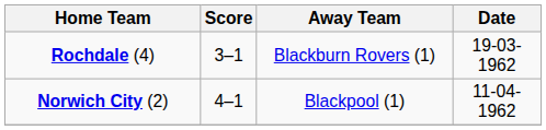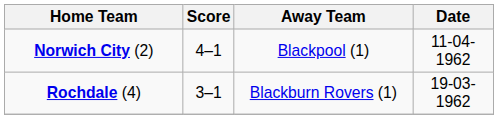 <table class="wikitable" style="text-align:center;">
 <tr>
 <th width=175>Home Team</th>
 <th width=20>Score</th>
 <th width=175>Away Team</th>
 <th width= 75>Date</th>
 </tr>
 <tr>
+<td><a href='#'><strong>Norwich City</strong></a> (2)</td>
+<td>4–1</td>
+<td><a href='#'>Blackpool</a> (1)</td>
+<td>11-04-1962</td>
+</tr>
+<tr>
 <td><a href='#'><strong>Rochdale</strong></a> (4)</td>
 <td>3–1</td>
 <td><a href='#'>Blackburn Rovers</a> (1)</td>
 <td>19-03-1962</td>
 </tr>
 <tr>
-<td><a href='#'><strong>Norwich City</strong></a> (2)</td>
-<td>4–1</td>
-<td><a href='#'>Blackpool</a> (1)</td>
-<td>11-04-1962</td>
-</tr>
-<tr>
 </tr>
 </table>
